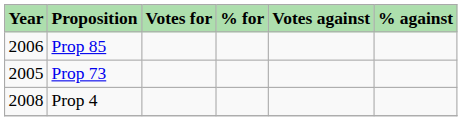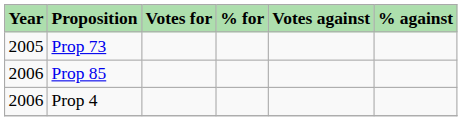 <table class="wikitable" background-color:white">
 <tr>
 <th style="background-color:#addfad">Year</th>
 <th style="background-color:#addfad">Proposition</th>
 <th style="background-color:#addfad">Votes for</th>
 <th style="background-color:#addfad">% for</th>
 <th style="background-color:#addfad">Votes against</th>
 <th style="background-color:#addfad">% against</th>
 </tr>
 <tr valign="top">
+<td>2005</td>
+<td><a href='#'>Prop 73</a></td>
+<td></td>
+<td></td>
+<td></td>
+<td></td>
+</tr>
+<tr valign="top">
 <td>2006</td>
 <td><a href='#'>Prop 85</a></td>
 <td></td>
 <td></td>
 <td></td>
 <td></td>
 </tr>
 <tr valign="top">
-<td>2005</td>
-<td><a href='#'>Prop 73</a></td>
-<td></td>
-<td></td>
-<td></td>
-<td></td>
-</tr>
-<tr valign="top">
-<td>2008</td>
+<td>2006</td>
 <td>Prop 4</td>
 <td></td>
 <td></td>
 <td></td>
 <td></td>
 </tr>
 <tr valign="top">
 </tr>
 </table>
